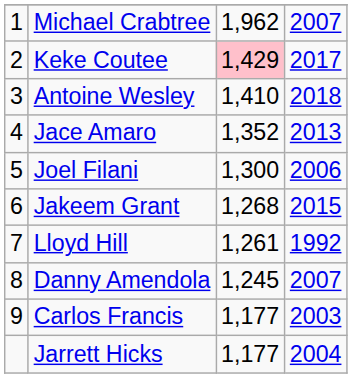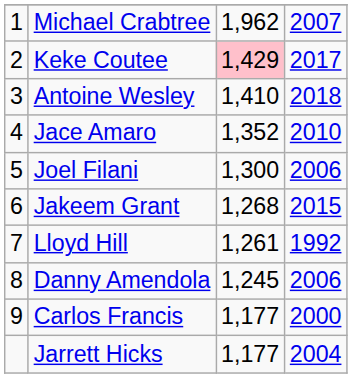 <table class="wikitable">
 <tr>
 </tr>
 <tr>
 <td>1</td>
 <td><a href='#'>Michael Crabtree</a></td>
 <td>1,962</td>
 <td><a href='#'>2007</a></td>
 </tr>
 <tr>
 <td>2</td>
 <td><a href='#'>Keke Coutee</a></td>
 <td style="background: pink;">1,429</td>
 <td><a href='#'>2017</a></td>
 </tr>
 <tr>
 <td>3</td>
 <td><a href='#'>Antoine Wesley</a></td>
 <td>1,410</td>
 <td><a href='#'>2018</a></td>
 </tr>
 <tr>
 <td>4</td>
 <td><a href='#'>Jace Amaro</a></td>
 <td>1,352</td>
-<td><a href='#'>2013</a></td>
+<td><a href='#'>2010</a></td>
 </tr>
 <tr>
 <td>5</td>
 <td><a href='#'>Joel Filani</a></td>
 <td>1,300</td>
 <td><a href='#'>2006</a></td>
 </tr>
 <tr>
 <td>6</td>
 <td><a href='#'>Jakeem Grant</a></td>
 <td>1,268</td>
 <td><a href='#'>2015</a></td>
 </tr>
 <tr>
 <td>7</td>
 <td><a href='#'>Lloyd Hill</a></td>
 <td>1,261</td>
 <td><a href='#'>1992</a></td>
 </tr>
 <tr>
 <td>8</td>
 <td><a href='#'>Danny Amendola</a></td>
 <td>1,245</td>
-<td><a href='#'>2007</a></td>
+<td><a href='#'>2006</a></td>
 </tr>
 <tr>
 <td>9</td>
 <td><a href='#'>Carlos Francis</a></td>
 <td>1,177</td>
-<td><a href='#'>2003</a></td>
+<td><a href='#'>2000</a></td>
 </tr>
 <tr>
 <td></td>
 <td><a href='#'>Jarrett Hicks</a></td>
 <td>1,177</td>
 <td><a href='#'>2004</a></td>
 </tr>
 </table>
